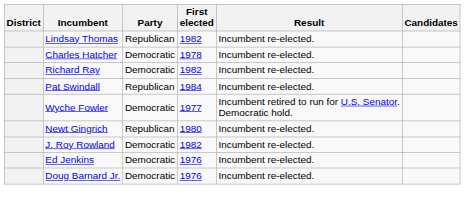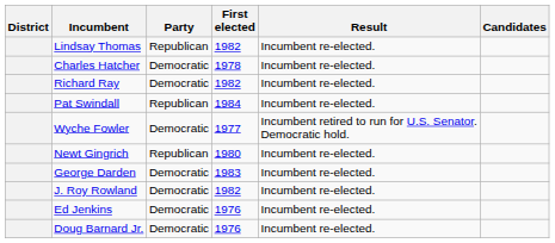 <table class=wikitable>
 <tr valign=bottom>
 <th>District</th>
 <th>Incumbent</th>
 <th>Party</th>
 <th>First<br>elected</th>
 <th>Result</th>
 <th>Candidates</th>
 </tr>
 <tr>
 <th></th>
 <td><a href='#'>Lindsay Thomas</a></td>
 <td>Republican</td>
 <td><a href='#'>1982</a></td>
 <td>Incumbent re-elected.</td>
 <td nowrap></td>
 </tr>
 <tr>
 <th></th>
 <td><a href='#'>Charles Hatcher</a></td>
 <td>Democratic</td>
 <td><a href='#'>1978</a></td>
 <td>Incumbent re-elected.</td>
 <td nowrap></td>
 </tr>
 <tr>
 <th></th>
 <td><a href='#'>Richard Ray</a></td>
 <td>Democratic</td>
 <td><a href='#'>1982</a></td>
 <td>Incumbent re-elected.</td>
 <td nowrap></td>
 </tr>
 <tr>
 <th></th>
 <td><a href='#'>Pat Swindall</a></td>
 <td>Republican</td>
 <td><a href='#'>1984</a></td>
 <td>Incumbent re-elected.</td>
 <td nowrap></td>
 </tr>
 <tr>
 <th></th>
 <td><a href='#'>Wyche Fowler</a></td>
 <td>Democratic</td>
 <td><a href='#'>1977 </a></td>
 <td>Incumbent retired to run for <a href='#'>U.S. Senator</a>.<br>Democratic hold.</td>
 <td nowrap></td>
 </tr>
 <tr>
 <th></th>
 <td><a href='#'>Newt Gingrich</a></td>
 <td>Republican</td>
 <td><a href='#'>1980</a></td>
 <td>Incumbent re-elected.</td>
 <td nowrap></td>
 </tr>
 <tr>
 <th></th>
+<td><a href='#'>George Darden</a></td>
+<td>Democratic</td>
+<td><a href='#'>1983 </a></td>
+<td>Incumbent re-elected.</td>
+<td nowrap></td>
+</tr>
+<tr>
+<th></th>
 <td><a href='#'>J. Roy Rowland</a></td>
 <td>Democratic</td>
 <td><a href='#'>1982</a></td>
 <td>Incumbent re-elected.</td>
 <td nowrap></td>
 </tr>
 <tr>
 <th></th>
 <td><a href='#'>Ed Jenkins</a></td>
 <td>Democratic</td>
 <td><a href='#'>1976</a></td>
 <td>Incumbent re-elected.</td>
 <td nowrap></td>
 </tr>
 <tr>
 <th></th>
 <td><a href='#'>Doug Barnard Jr.</a></td>
 <td>Democratic</td>
 <td><a href='#'>1976</a></td>
 <td>Incumbent re-elected.</td>
 <td nowrap></td>
 </tr>
 </table>
